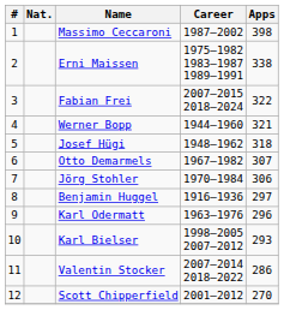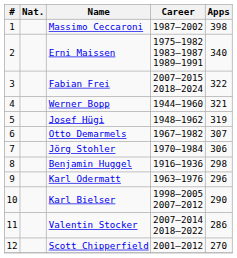 <table class="wikitable sortable" style="text-align: center;">
 <tr>
 <th class="unsortable">#</th>
 <th class="unsortable">Nat.</th>
 <th class="unsortable">Name</th>
 <th class="unsortable">Career</th>
 <th>Apps</th>
 </tr>
 <tr>
 <td>1</td>
 <td></td>
 <td align="left"><a href='#'>Massimo Ceccaroni</a></td>
 <td>1987–2002</td>
 <td>398</td>
 </tr>
 <tr>
 <td>2</td>
 <td></td>
 <td align="left"><a href='#'>Erni Maissen</a></td>
 <td>1975–1982<br>1983–1987<br>1989–1991</td>
-<td>338</td>
+<td>340</td>
 </tr>
 <tr>
 <td>3</td>
 <td></td>
 <td align="left"><a href='#'>Fabian Frei</a></td>
 <td>2007–2015<br>2018–2024</td>
 <td>322</td>
 </tr>
 <tr>
 <td>4</td>
 <td></td>
 <td align="left"><a href='#'>Werner Bopp</a></td>
 <td>1944–1960</td>
 <td>321</td>
 </tr>
 <tr>
 <td>5</td>
 <td></td>
 <td align="left"><a href='#'>Josef Hügi</a></td>
 <td>1948–1962</td>
-<td>318</td>
+<td>319</td>
 </tr>
 <tr>
 <td>6</td>
 <td></td>
 <td align="left"><a href='#'>Otto Demarmels</a></td>
 <td>1967–1982</td>
 <td>307</td>
 </tr>
 <tr>
 <td>7</td>
 <td></td>
 <td align="left"><a href='#'>Jörg Stohler</a></td>
 <td>1970–1984</td>
 <td>306</td>
 </tr>
 <tr>
 <td>8</td>
 <td></td>
 <td align="left"><a href='#'>Benjamin Huggel</a></td>
 <td>1916–1936</td>
-<td>297</td>
+<td>298</td>
 </tr>
 <tr>
 <td>9</td>
 <td></td>
 <td align="left"><a href='#'>Karl Odermatt</a></td>
 <td>1963–1976</td>
 <td>296</td>
 </tr>
 <tr>
 <td>10</td>
 <td></td>
 <td align="left"><a href='#'>Karl Bielser</a></td>
 <td>1998–2005<br>2007–2012</td>
-<td>293</td>
+<td>290</td>
 </tr>
 <tr>
 <td>11</td>
 <td></td>
 <td align="left"><a href='#'>Valentin Stocker</a></td>
 <td>2007–2014<br>2018–2022</td>
 <td>286</td>
 </tr>
 <tr>
 <td>12</td>
 <td></td>
 <td align="left"><a href='#'>Scott Chipperfield</a></td>
 <td>2001–2012</td>
 <td>270</td>
 </tr>
 <tr>
 </tr>
 </table>
